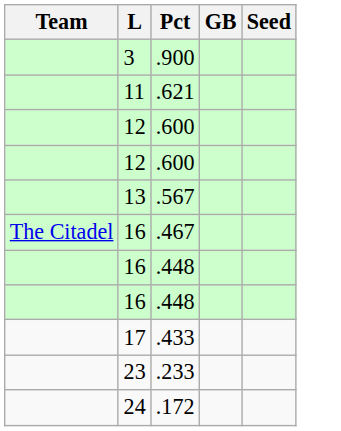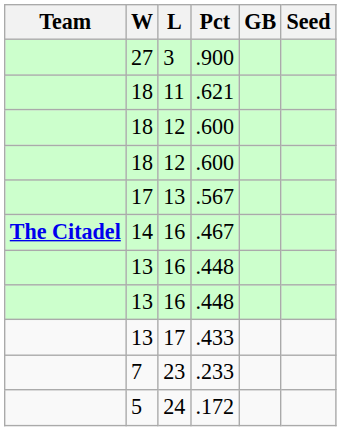 <table class="wikitable">
 <tr>
 <th>Team</th>
+<th>W</th>
 <th>L</th>
 <th>Pct</th>
 <th>GB</th>
 <th>Seed</th>
 </tr>
 <tr bgcolor="#ccffcc">
 <td></td>
+<td>27</td>
 <td>3</td>
 <td>.900</td>
 <td></td>
 <td></td>
 </tr>
 <tr bgcolor="#ccffcc">
 <td></td>
+<td>18</td>
 <td>11</td>
 <td>.621</td>
 <td></td>
 <td></td>
 </tr>
 <tr bgcolor="#ccffcc">
 <td></td>
+<td>18</td>
 <td>12</td>
 <td>.600</td>
 <td></td>
 <td></td>
 </tr>
 <tr bgcolor="#ccffcc">
 <td></td>
+<td>18</td>
 <td>12</td>
 <td>.600</td>
 <td></td>
 <td></td>
 </tr>
 <tr bgcolor="#ccffcc">
 <td></td>
+<td>17</td>
 <td>13</td>
 <td>.567</td>
 <td></td>
 <td></td>
 </tr>
 <tr bgcolor="#ccffcc">
-<td><a href='#'>The Citadel</a></td>
+<td><strong><a href='#'>The Citadel</a></strong></td>
+<td>14</td>
 <td>16</td>
 <td>.467</td>
 <td></td>
 <td></td>
 </tr>
 <tr bgcolor="#ccffcc">
 <td></td>
+<td>13</td>
 <td>16</td>
 <td>.448</td>
 <td></td>
 <td></td>
 </tr>
 <tr bgcolor="#ccffcc">
 <td></td>
+<td>13</td>
 <td>16</td>
 <td>.448</td>
 <td></td>
 <td></td>
 </tr>
 <tr>
 <td></td>
+<td>13</td>
 <td>17</td>
 <td>.433</td>
 <td></td>
 <td></td>
 </tr>
 <tr>
 <td></td>
+<td>7</td>
 <td>23</td>
 <td>.233</td>
 <td></td>
 <td></td>
 </tr>
 <tr>
 <td></td>
+<td>5</td>
 <td>24</td>
 <td>.172</td>
 <td></td>
 <td></td>
 </tr>
 </table>
